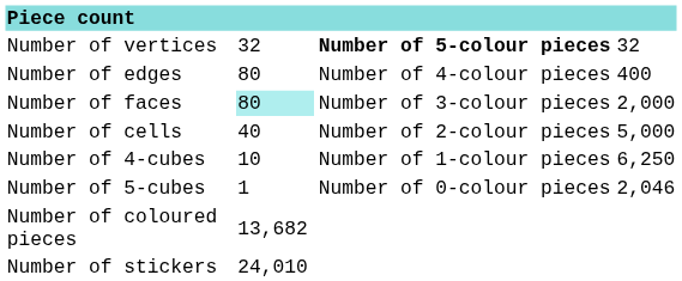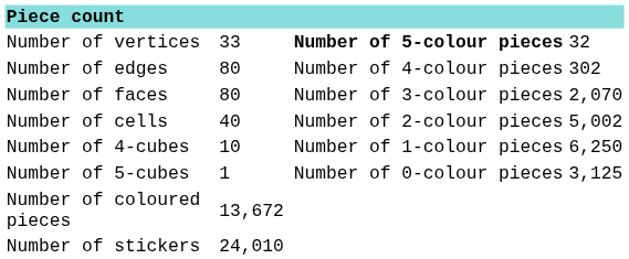 <table>
 <tr>
 <td colspan="4" style="background:#88DDDD;font-weight:bold;">Piece count</td>
 </tr>
 <tr>
 <td>Number of vertices</td>
-<td style="width:50px;">32</td>
+<td style="width:50px;">33</td>
 <td><strong>Number of 5-colour pieces</strong></td>
 <td>32</td>
 </tr>
 <tr>
 <td>Number of edges</td>
 <td>80</td>
 <td>Number of 4-colour pieces</td>
-<td>400</td>
+<td>302</td>
 </tr>
 <tr>
 <td>Number of faces</td>
-<td style="background: paleturquoise;">80</td>
+<td>80</td>
 <td>Number of 3-colour pieces</td>
-<td>2,000</td>
+<td>2,070</td>
 </tr>
 <tr>
 <td>Number of cells</td>
 <td>40</td>
 <td>Number of 2-colour pieces</td>
-<td>5,000</td>
+<td>5,002</td>
 </tr>
 <tr>
 <td>Number of 4-cubes</td>
 <td>10</td>
 <td>Number of 1-colour pieces</td>
 <td>6,250</td>
 </tr>
 <tr>
 <td>Number of 5-cubes</td>
 <td>1</td>
 <td>Number of 0-colour pieces</td>
-<td>2,046</td>
+<td>3,125</td>
 </tr>
 <tr>
 <td style="width:150px;">Number of coloured pieces</td>
-<td>13,682</td>
+<td>13,672</td>
 </tr>
 <tr>
 <td>Number of stickers</td>
 <td>24,010</td>
 </tr>
 </table>
